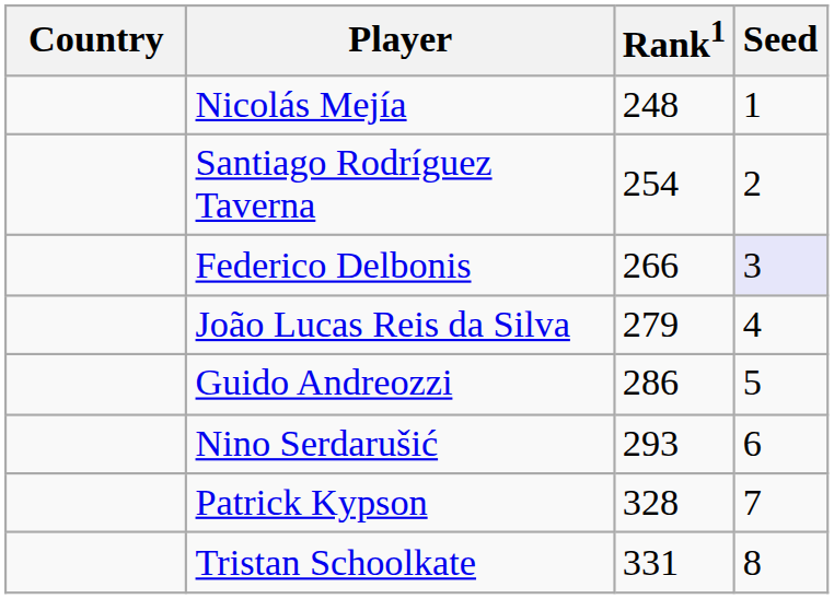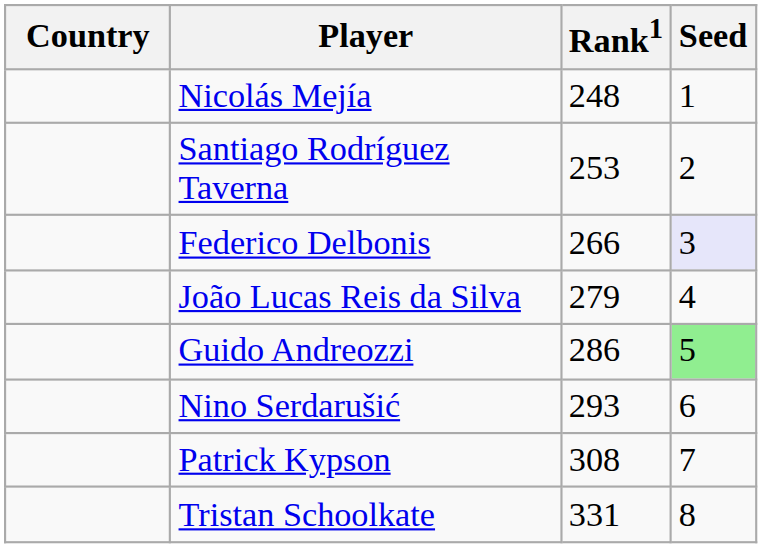 <table class="sortable wikitable">
 <tr>
 <th width="70">Country</th>
 <th width="175">Player</th>
 <th>Rank<sup>1</sup></th>
 <th>Seed</th>
 </tr>
 <tr>
 <td></td>
 <td><a href='#'>Nicolás Mejía</a></td>
 <td>248</td>
 <td>1</td>
 </tr>
 <tr>
 <td></td>
 <td><a href='#'>Santiago Rodríguez Taverna</a></td>
-<td>254</td>
+<td>253</td>
 <td>2</td>
 </tr>
 <tr>
 <td></td>
 <td><a href='#'>Federico Delbonis</a></td>
 <td>266</td>
 <td style="background: lavender;">3</td>
 </tr>
 <tr>
 <td></td>
 <td><a href='#'>João Lucas Reis da Silva</a></td>
 <td>279</td>
 <td>4</td>
 </tr>
 <tr>
 <td></td>
 <td><a href='#'>Guido Andreozzi</a></td>
 <td>286</td>
-<td>5</td>
+<td style="background: lightgreen;">5</td>
 </tr>
 <tr>
 <td></td>
 <td><a href='#'>Nino Serdarušić</a></td>
 <td>293</td>
 <td>6</td>
 </tr>
 <tr>
 <td></td>
 <td><a href='#'>Patrick Kypson</a></td>
-<td>328</td>
+<td>308</td>
 <td>7</td>
 </tr>
 <tr>
 <td></td>
 <td><a href='#'>Tristan Schoolkate</a></td>
 <td>331</td>
 <td>8</td>
 </tr>
 </table>
